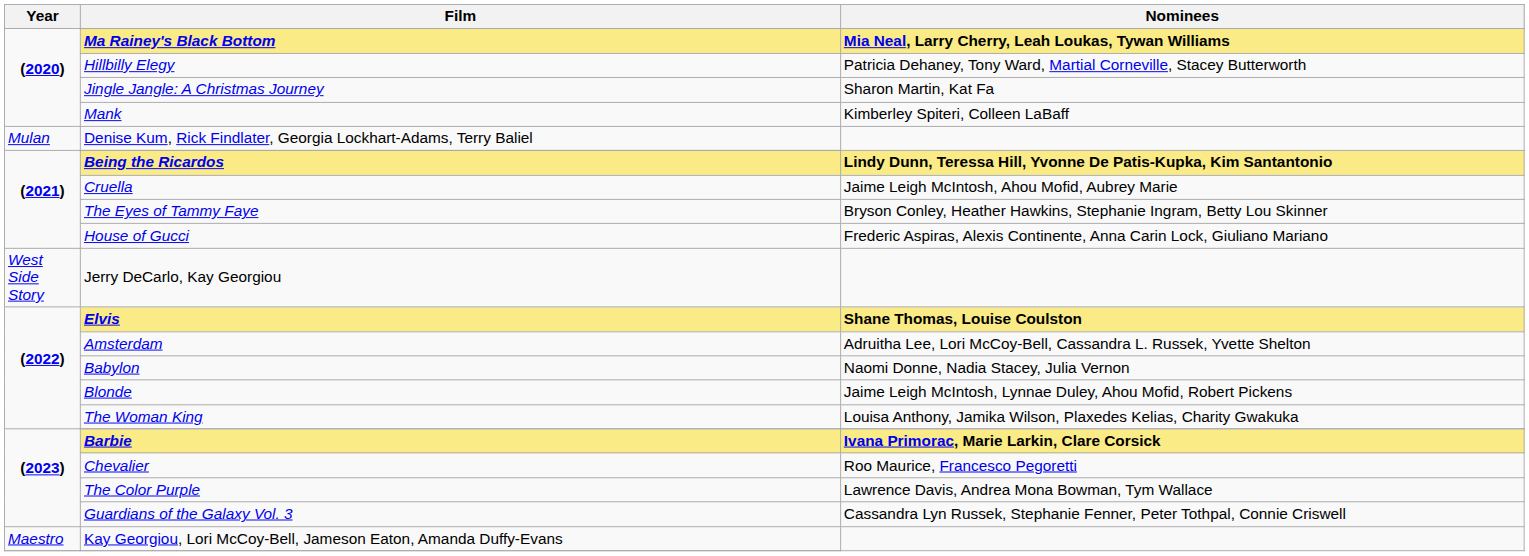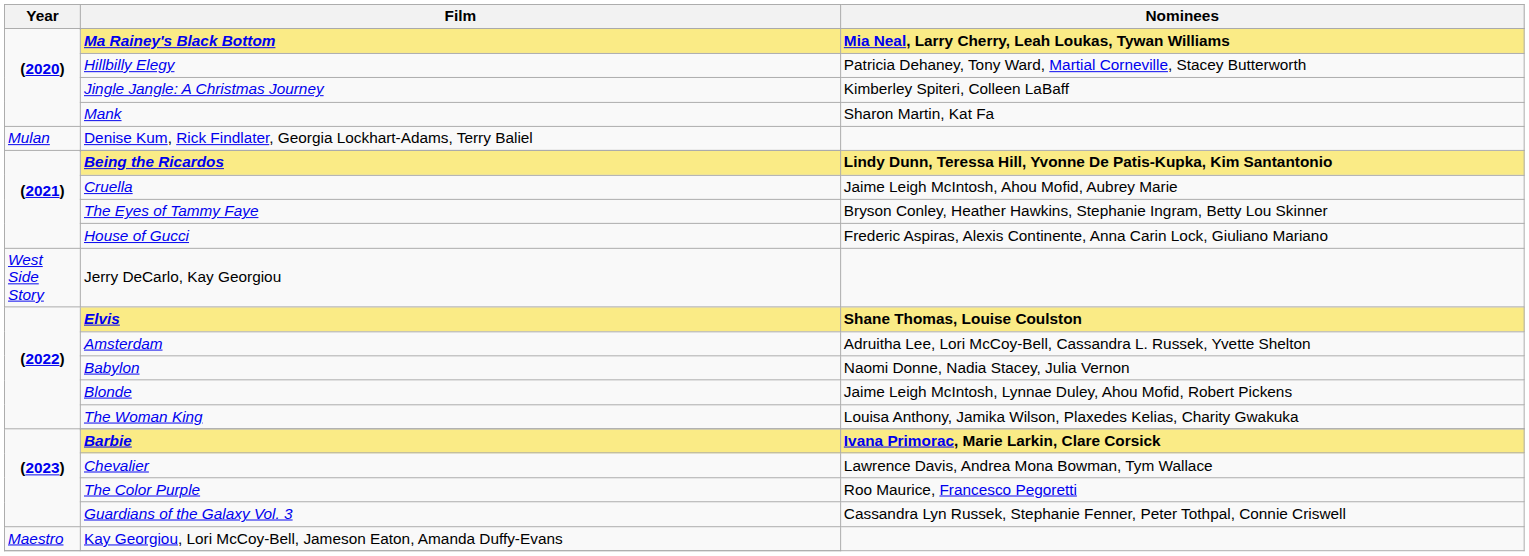 <table class="wikitable" style="width:100%">
 <tr bgcolor="#bebebe">
 <th width="5%">Year</th>
 <th width="50%">Film</th>
 <th width="45%">Nominees</th>
 </tr>
 <tr>
 <td rowspan=6 style="text-align:center"><strong>(<a href='#'>2020</a>)</strong><br> <br> </td>
 </tr>
 <tr>
 </tr>
 <tr style="background:#FAEB86">
 <td><strong><em><a href='#'>Ma Rainey's Black Bottom</a></em></strong></td>
 <td><strong><a href='#'>Mia Neal</a>, Larry Cherry, Leah Loukas, Tywan Williams</strong></td>
 </tr>
 <tr>
 <td><em><a href='#'>Hillbilly Elegy</a></em></td>
 <td>Patricia Dehaney, Tony Ward, <a href='#'>Martial Corneville</a>, Stacey Butterworth</td>
 </tr>
 <tr>
 <td><em><a href='#'>Jingle Jangle: A Christmas Journey</a></em></td>
-<td>Sharon Martin, Kat Fa</td>
+<td>Kimberley Spiteri, Colleen LaBaff</td>
 </tr>
 <tr>
 <td><em><a href='#'>Mank</a></em></td>
-<td>Kimberley Spiteri, Colleen LaBaff</td>
+<td>Sharon Martin, Kat Fa</td>
 </tr>
 <tr>
 <td><em><a href='#'>Mulan</a></em></td>
 <td><a href='#'>Denise Kum</a>, <a href='#'>Rick Findlater</a>, Georgia Lockhart-Adams, Terry Baliel</td>
 </tr>
 <tr>
 <td rowspan=6 style="text-align:center"><strong>(<a href='#'>2021</a>)</strong><br> <br> </td>
 </tr>
 <tr>
 </tr>
 <tr style="background:#FAEB86">
 <td><strong><em><a href='#'>Being the Ricardos</a></em></strong></td>
 <td><strong>Lindy Dunn, Teressa Hill, Yvonne De Patis-Kupka, Kim Santantonio</strong></td>
 </tr>
 <tr>
 <td><em><a href='#'>Cruella</a></em></td>
 <td>Jaime Leigh McIntosh, Ahou Mofid, Aubrey Marie</td>
 </tr>
 <tr>
 <td><em><a href='#'>The Eyes of Tammy Faye</a></em></td>
 <td>Bryson Conley, Heather Hawkins, Stephanie Ingram, Betty Lou Skinner</td>
 </tr>
 <tr>
 <td><em><a href='#'>House of Gucci</a></em></td>
 <td>Frederic Aspiras, Alexis Continente, Anna Carin Lock, Giuliano Mariano</td>
 </tr>
 <tr>
 <td><em><a href='#'>West Side Story</a></em></td>
 <td>Jerry DeCarlo, Kay Georgiou</td>
 </tr>
 <tr>
 <td rowspan=5 style="text-align:center"><strong>(<a href='#'>2022</a>)</strong><br><br></td>
 <td style="background:#FAEB86"><strong><em><a href='#'>Elvis</a></em></strong></td>
 <td style="background:#FAEB86"><strong>Shane Thomas, Louise Coulston</strong></td>
 </tr>
 <tr>
 <td><em><a href='#'>Amsterdam</a></em></td>
 <td>Adruitha Lee, Lori McCoy-Bell, Cassandra L. Russek, Yvette Shelton</td>
 </tr>
 <tr>
 <td><em><a href='#'>Babylon</a></em></td>
 <td>Naomi Donne, Nadia Stacey, Julia Vernon</td>
 </tr>
 <tr>
 <td><em><a href='#'>Blonde</a></em></td>
 <td>Jaime Leigh McIntosh, Lynnae Duley, Ahou Mofid, Robert Pickens</td>
 </tr>
 <tr>
 <td><em><a href='#'>The Woman King</a></em></td>
 <td>Louisa Anthony, Jamika Wilson, Plaxedes Kelias, Charity Gwakuka</td>
 </tr>
 <tr>
 <td rowspan=6 style="text-align:center"><strong>(<a href='#'>2023</a>)</strong><br><br></td>
 </tr>
 <tr>
 </tr>
 <tr style="background:#FAEB86">
 <td><strong><em><a href='#'>Barbie</a></em></strong></td>
 <td><strong><a href='#'>Ivana Primorac</a>, Marie Larkin, Clare Corsick</strong></td>
 </tr>
 <tr>
 <td><em><a href='#'>Chevalier</a></em></td>
-<td>Roo Maurice, <a href='#'>Francesco Pegoretti</a></td>
+<td>Lawrence Davis, Andrea Mona Bowman, Tym Wallace</td>
 </tr>
 <tr>
 <td><em><a href='#'>The Color Purple</a></em></td>
-<td>Lawrence Davis, Andrea Mona Bowman, Tym Wallace</td>
+<td>Roo Maurice, <a href='#'>Francesco Pegoretti</a></td>
 </tr>
 <tr>
 <td><em><a href='#'>Guardians of the Galaxy Vol. 3</a></em></td>
 <td>Cassandra Lyn Russek, Stephanie Fenner, Peter Tothpal, Connie Criswell</td>
 </tr>
 <tr>
 <td><em><a href='#'>Maestro</a></em></td>
 <td><a href='#'>Kay Georgiou</a>, Lori McCoy-Bell, Jameson Eaton, Amanda Duffy-Evans</td>
 </tr>
 <tr>
 </tr>
 </table>
